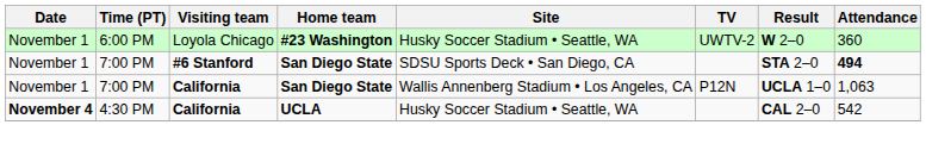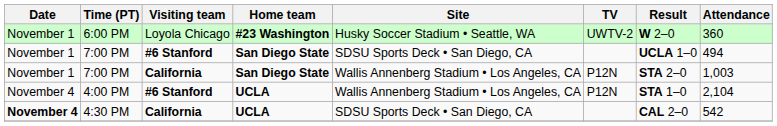 <table class="wikitable" style="font-size:95%;">
 <tr>
 <th>Date</th>
 <th>Time (PT)</th>
 <th>Visiting team</th>
 <th>Home team</th>
 <th>Site</th>
 <th>TV</th>
 <th>Result</th>
 <th>Attendance</th>
 </tr>
 <tr style="background:#cfc;">
 <td>November 1</td>
 <td>6:00 PM</td>
 <td>Loyola Chicago</td>
 <td><strong>#23 Washington</strong></td>
 <td>Husky Soccer Stadium • Seattle, WA</td>
 <td>UWTV-2</td>
 <td><strong>W</strong> 2–0</td>
 <td>360</td>
 </tr>
 <tr>
 <td>November 1</td>
 <td>7:00 PM</td>
 <td><strong>#6 Stanford</strong></td>
 <td><strong>San Diego State</strong></td>
 <td>SDSU Sports Deck • San Diego, CA</td>
 <td></td>
-<td><strong>STA</strong> 2–0</td>
-<td><strong>494</strong></td>
+<td><strong>UCLA</strong> 1–0</td>
+<td>494</td>
 </tr>
 <tr>
 <td>November 1</td>
 <td>7:00 PM</td>
 <td><strong>California</strong></td>
 <td><strong>San Diego State</strong></td>
 <td>Wallis Annenberg Stadium • Los Angeles, CA</td>
 <td>P12N</td>
-<td><strong>UCLA</strong> 1–0</td>
-<td>1,063</td>
+<td><strong>STA</strong> 2–0</td>
+<td>1,003</td>
+</tr>
+<tr>
+<td>November 4</td>
+<td>4:00 PM</td>
+<td><strong>#6 Stanford</strong></td>
+<td><strong>UCLA</strong></td>
+<td>Wallis Annenberg Stadium • Los Angeles, CA</td>
+<td>P12N</td>
+<td><strong>STA</strong> 1–0</td>
+<td>2,104</td>
 </tr>
 <tr>
 <td><strong>November 4</strong></td>
 <td>4:30 PM</td>
 <td><strong>California</strong></td>
 <td><strong>UCLA</strong></td>
-<td>Husky Soccer Stadium • Seattle, WA</td>
+<td>SDSU Sports Deck • San Diego, CA</td>
 <td></td>
 <td><strong>CAL</strong> 2–0</td>
 <td>542</td>
 </tr>
 <tr>
 </tr>
 </table>
